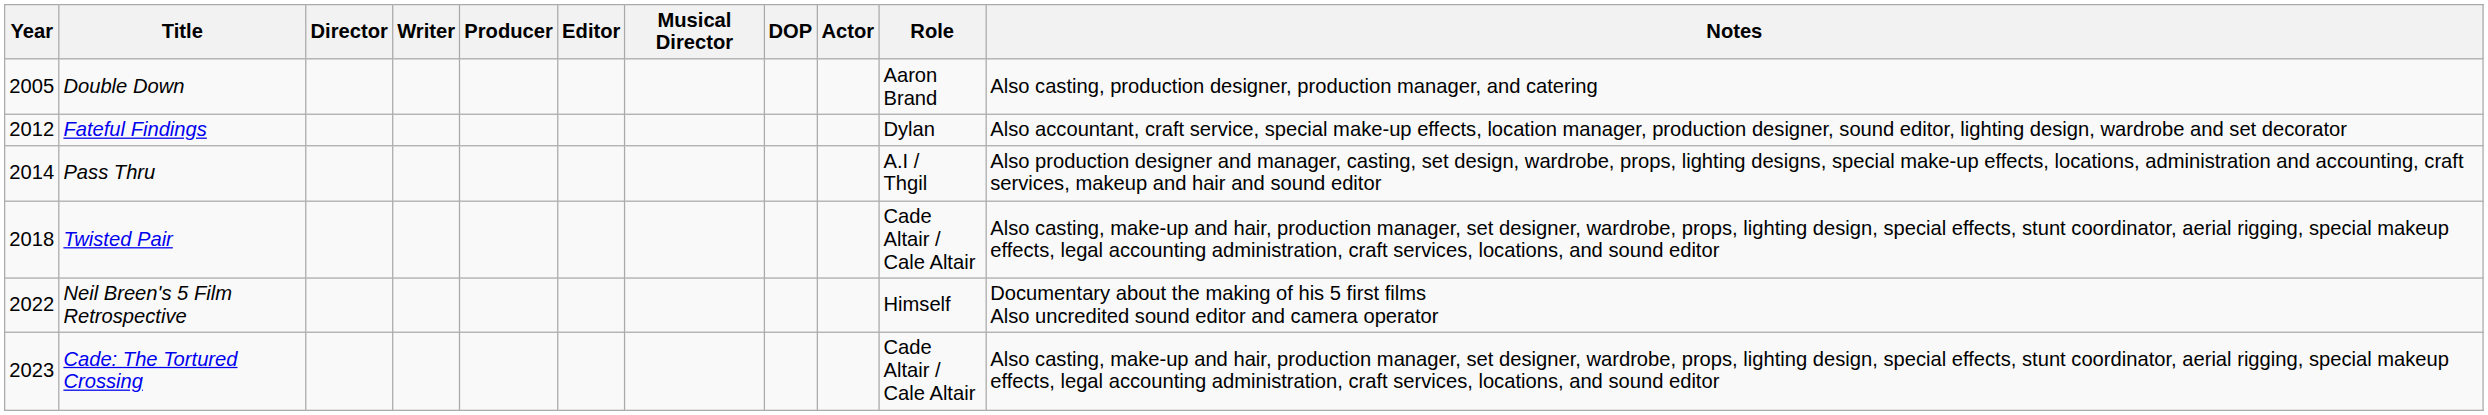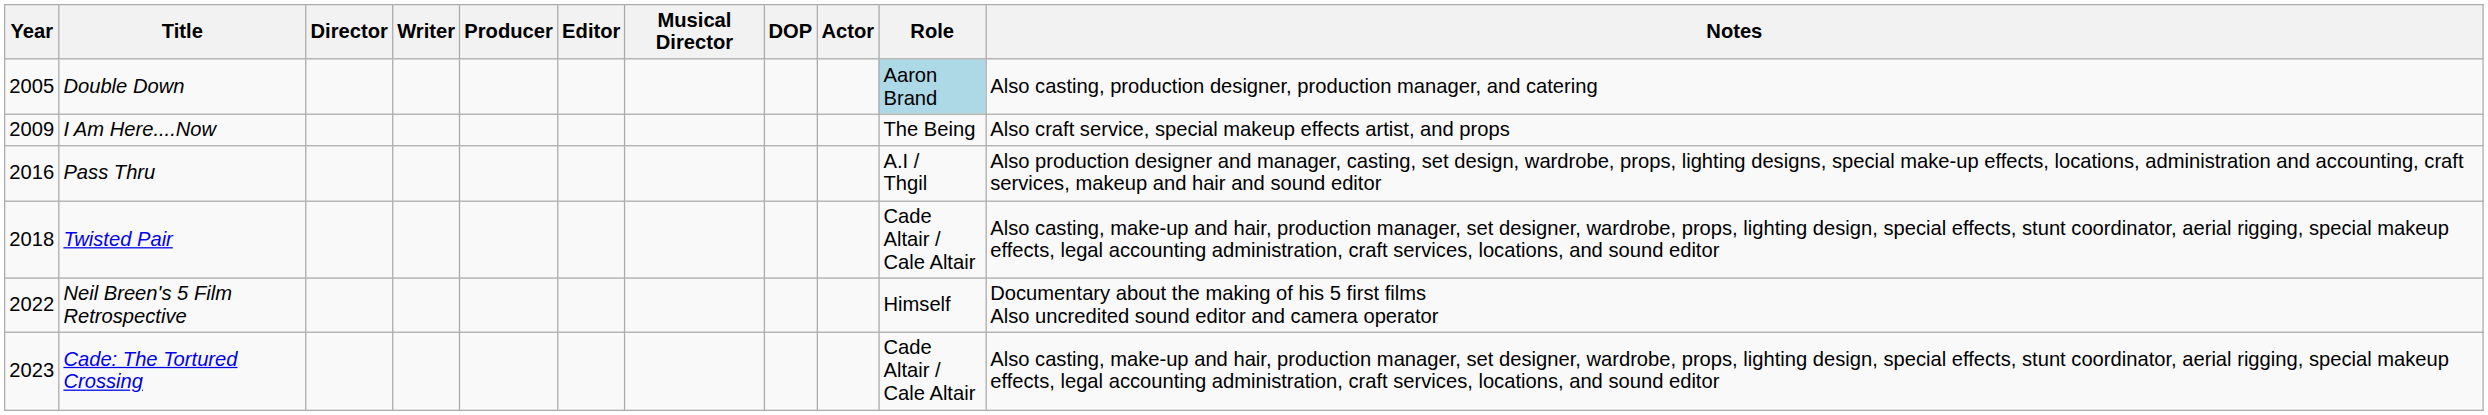 <table class="wikitable sortable">
 <tr>
 <th>Year</th>
 <th>Title</th>
 <th>Director</th>
 <th>Writer</th>
 <th>Producer</th>
 <th>Editor</th>
 <th>Musical Director</th>
 <th>DOP</th>
 <th>Actor</th>
 <th>Role</th>
 <th>Notes</th>
 </tr>
 <tr>
 <td>2005</td>
 <td><em>Double Down</em></td>
 <td></td>
 <td></td>
 <td></td>
 <td></td>
 <td></td>
 <td></td>
 <td></td>
-<td>Aaron Brand</td>
+<td style="background: lightblue;">Aaron Brand</td>
 <td>Also casting, production designer, production manager, and catering</td>
 </tr>
 <tr>
-<td>2012</td>
-<td><em><a href='#'>Fateful Findings</a></em></td>
+<td>2009</td>
+<td><em>I Am Here....Now</em></td>
 <td></td>
 <td></td>
 <td></td>
 <td></td>
 <td></td>
 <td></td>
 <td></td>
-<td>Dylan</td>
-<td>Also accountant, craft service, special make-up effects, location manager, production designer, sound editor, lighting design, wardrobe and set decorator</td>
+<td>The Being</td>
+<td>Also craft service, special makeup effects artist, and props</td>
 </tr>
 <tr>
-<td>2014</td>
+<td>2016</td>
 <td><em>Pass Thru</em></td>
 <td></td>
 <td></td>
 <td></td>
 <td></td>
 <td></td>
 <td></td>
 <td></td>
 <td>A.I / <br>Thgil</td>
 <td>Also production designer and manager, casting, set design, wardrobe, props, lighting designs, special make-up effects, locations, administration and accounting, craft services, makeup and hair and sound editor</td>
 </tr>
 <tr>
 <td>2018</td>
 <td><em><a href='#'>Twisted Pair</a></em></td>
 <td></td>
 <td></td>
 <td></td>
 <td></td>
 <td></td>
 <td></td>
 <td></td>
 <td>Cade Altair / <br>Cale Altair</td>
 <td>Also casting, make-up and hair, production manager, set designer, wardrobe, props, lighting design, special effects, stunt coordinator, aerial rigging, special makeup effects, legal accounting administration, craft services, locations, and sound editor</td>
 </tr>
 <tr>
 <td>2022</td>
 <td><em>Neil Breen's 5 Film Retrospective</em></td>
 <td></td>
 <td></td>
 <td></td>
 <td></td>
 <td></td>
 <td></td>
 <td></td>
 <td>Himself</td>
 <td>Documentary about the making of his 5 first films<br>Also uncredited sound editor and camera operator</td>
 </tr>
 <tr>
 <td>2023</td>
 <td><em><a href='#'>Cade: The Tortured Crossing</a></em></td>
 <td></td>
 <td></td>
 <td></td>
 <td></td>
 <td></td>
 <td></td>
 <td></td>
 <td>Cade Altair / <br>Cale Altair</td>
 <td>Also casting, make-up and hair, production manager, set designer, wardrobe, props, lighting design, special effects, stunt coordinator, aerial rigging, special makeup effects, legal accounting administration, craft services, locations, and sound editor</td>
 </tr>
 </table>
